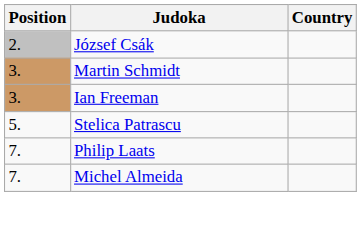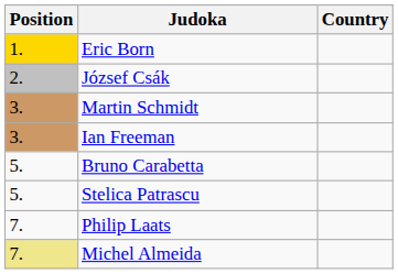 <table class=wikitable>
 <tr>
 <th width=10>Position</th>
 <th width=200>Judoka</th>
 <th width=10>Country</th>
+</tr>
+<tr>
+<td bgcolor=gold>1.</td>
+<td><a href='#'>Eric Born</a></td>
+<td></td>
 </tr>
 <tr>
 <td bgcolor=silver>2.</td>
 <td><a href='#'>József Csák</a></td>
 <td></td>
 </tr>
 <tr>
 <td bgcolor=CC9966>3.</td>
 <td><a href='#'>Martin Schmidt</a></td>
 <td></td>
 </tr>
 <tr>
 <td bgcolor=CC9966>3.</td>
 <td><a href='#'>Ian Freeman</a></td>
 <td></td>
 </tr>
 <tr>
 <td>5.</td>
+<td><a href='#'>Bruno Carabetta</a></td>
+<td></td>
+</tr>
+<tr>
+<td>5.</td>
 <td><a href='#'>Stelica Patrascu</a></td>
 <td></td>
 </tr>
 <tr>
 <td>7.</td>
 <td><a href='#'>Philip Laats</a></td>
 <td></td>
 </tr>
 <tr>
-<td>7.</td>
+<td style="background: khaki;">7.</td>
 <td><a href='#'>Michel Almeida</a></td>
 <td></td>
 </tr>
 </table>
